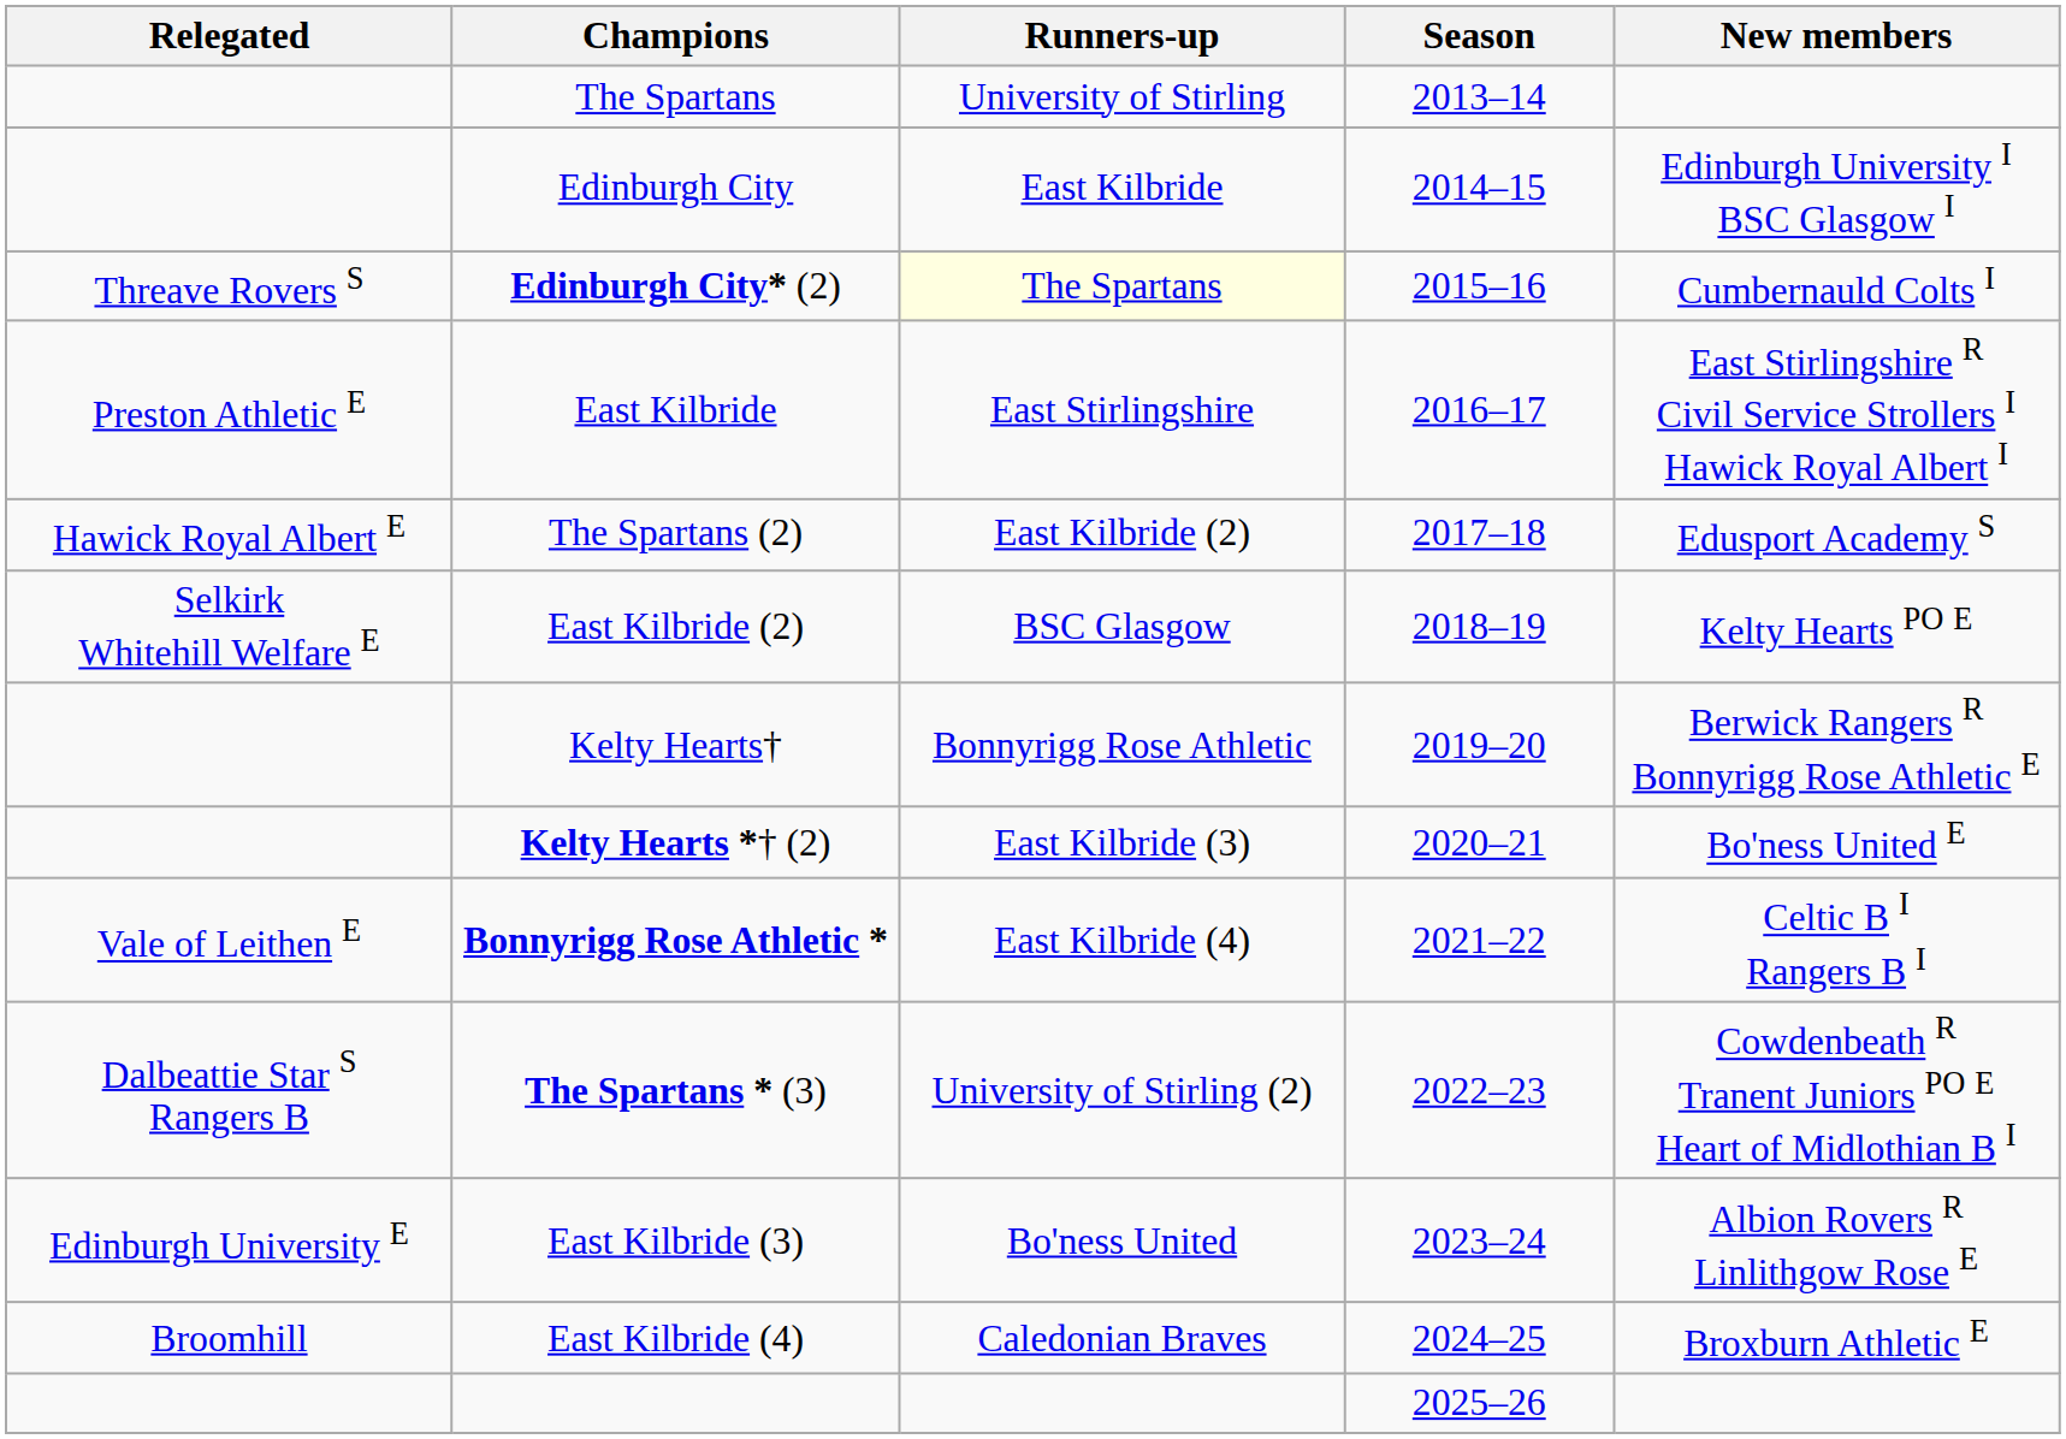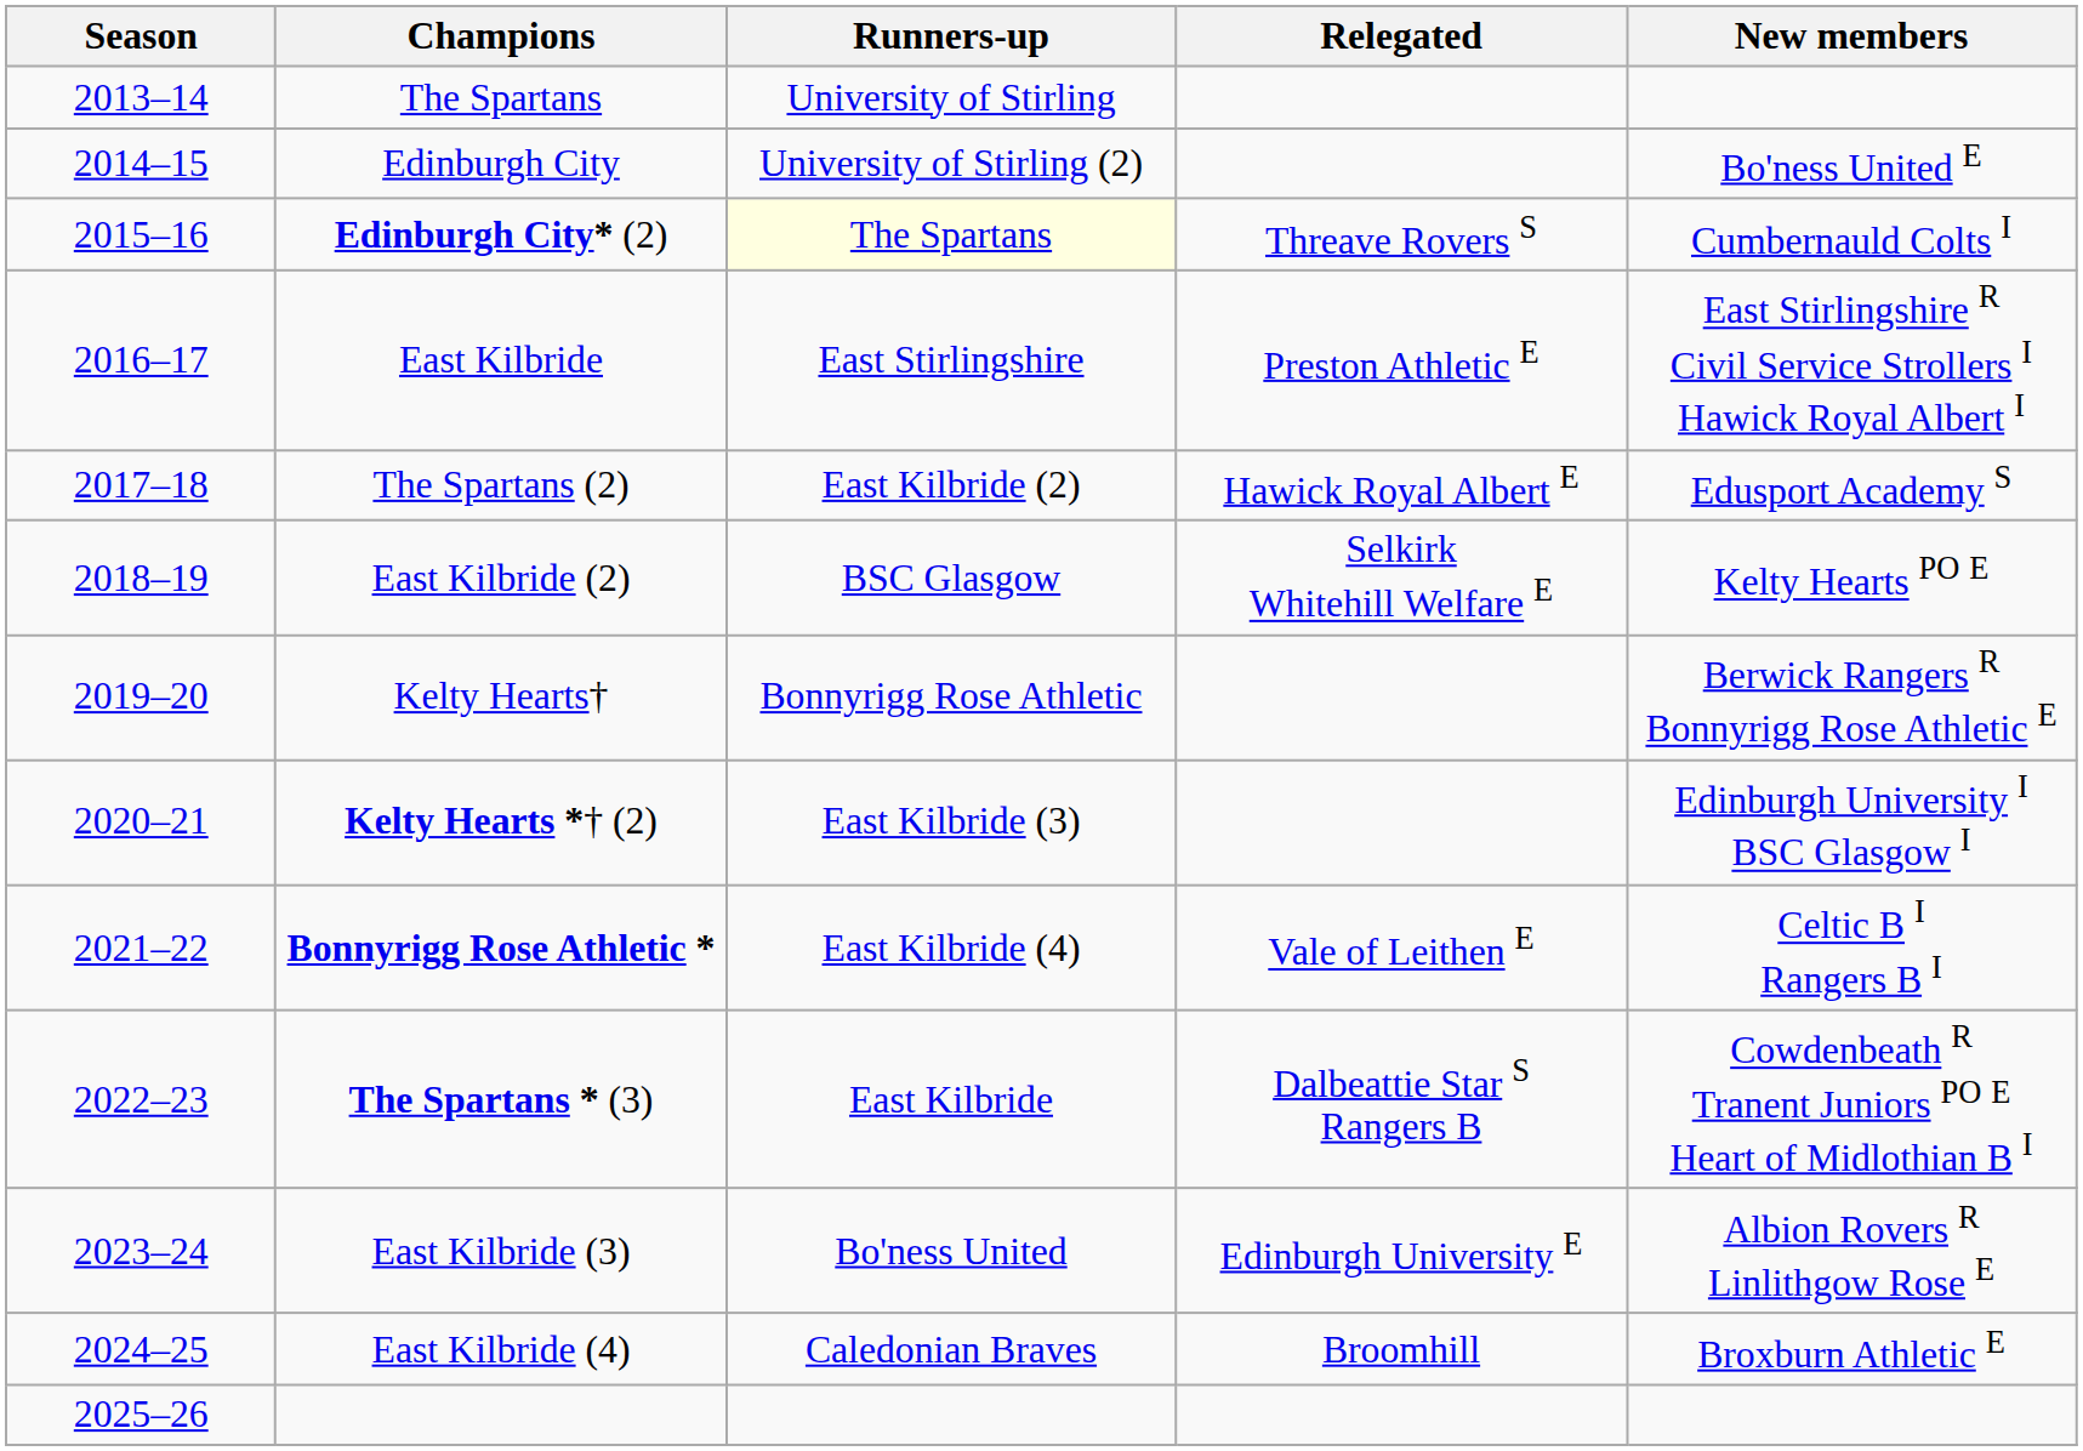 <table class="wikitable" style="text-align: center;">
 <tr>
-<th width=180>Relegated</th>
+<th width=105>Season</th>
 <th width=180>Champions</th>
 <th width=180>Runners-up</th>
-<th width=105>Season</th>
+<th width=180>Relegated</th>
 <th width=180>New members</th>
 </tr>
 <tr>
-<td></td>
+<td><a href='#'>2013–14</a></td>
 <td><a href='#'>The Spartans</a></td>
 <td><a href='#'>University of Stirling</a></td>
-<td><a href='#'>2013–14</a></td>
+<td></td>
 <td></td>
 </tr>
 <tr>
+<td><a href='#'>2014–15</a></td>
+<td><a href='#'>Edinburgh City</a></td>
+<td><a href='#'>University of Stirling</a> (2)</td>
 <td></td>
-<td><a href='#'>Edinburgh City</a></td>
+<td><a href='#'>Bo'ness United</a> <sup>E</sup></td>
+</tr>
+<tr>
+<td><a href='#'>2015–16</a></td>
+<td><strong><a href='#'>Edinburgh City</a>*</strong> (2)</td>
+<td style="background: lightyellow;"><a href='#'>The Spartans</a></td>
+<td><a href='#'>Threave Rovers</a> <sup>S</sup></td>
+<td><a href='#'>Cumbernauld Colts</a> <sup>I</sup></td>
+</tr>
+<tr>
+<td><a href='#'>2016–17</a></td>
 <td><a href='#'>East Kilbride</a></td>
-<td><a href='#'>2014–15</a></td>
+<td><a href='#'>East Stirlingshire</a></td>
+<td><a href='#'>Preston Athletic</a> <sup>E</sup></td>
+<td><a href='#'>East Stirlingshire</a> <sup>R</sup><br><a href='#'>Civil Service Strollers</a> <sup>I</sup><br><a href='#'>Hawick Royal Albert</a> <sup>I</sup></td>
+</tr>
+<tr>
+<td><a href='#'>2017–18</a></td>
+<td><a href='#'>The Spartans</a> (2)</td>
+<td><a href='#'>East Kilbride</a> (2)</td>
+<td><a href='#'>Hawick Royal Albert</a> <sup>E</sup></td>
+<td><a href='#'>Edusport Academy</a> <sup>S</sup></td>
+</tr>
+<tr>
+<td><a href='#'>2018–19</a></td>
+<td><a href='#'>East Kilbride</a> (2)</td>
+<td><a href='#'>BSC Glasgow</a></td>
+<td><a href='#'>Selkirk</a><br><a href='#'>Whitehill Welfare</a> <sup>E</sup></td>
+<td><a href='#'>Kelty Hearts</a> <sup>PO</sup> <sup>E</sup></td>
+</tr>
+<tr>
+<td><a href='#'>2019–20</a></td>
+<td><a href='#'>Kelty Hearts</a>†</td>
+<td><a href='#'>Bonnyrigg Rose Athletic</a></td>
+<td></td>
+<td><a href='#'>Berwick Rangers</a> <sup>R</sup><br><a href='#'>Bonnyrigg Rose Athletic</a> <sup>E</sup></td>
+</tr>
+<tr>
+<td><a href='#'>2020–21</a></td>
+<td><strong><a href='#'>Kelty Hearts</a> *</strong>† (2)</td>
+<td><a href='#'>East Kilbride</a> (3)</td>
+<td></td>
 <td><a href='#'>Edinburgh University</a> <sup>I</sup><br><a href='#'>BSC Glasgow</a> <sup>I</sup></td>
 </tr>
 <tr>
-<td><a href='#'>Threave Rovers</a> <sup>S</sup></td>
-<td><strong><a href='#'>Edinburgh City</a>*</strong> (2)</td>
-<td style="background: lightyellow;"><a href='#'>The Spartans</a></td>
-<td><a href='#'>2015–16</a></td>
-<td><a href='#'>Cumbernauld Colts</a> <sup>I</sup></td>
-</tr>
-<tr>
-<td><a href='#'>Preston Athletic</a> <sup>E</sup></td>
-<td><a href='#'>East Kilbride</a></td>
-<td><a href='#'>East Stirlingshire</a></td>
-<td><a href='#'>2016–17</a></td>
-<td><a href='#'>East Stirlingshire</a> <sup>R</sup><br><a href='#'>Civil Service Strollers</a> <sup>I</sup><br><a href='#'>Hawick Royal Albert</a> <sup>I</sup></td>
-</tr>
-<tr>
-<td><a href='#'>Hawick Royal Albert</a> <sup>E</sup></td>
-<td><a href='#'>The Spartans</a> (2)</td>
-<td><a href='#'>East Kilbride</a> (2)</td>
-<td><a href='#'>2017–18</a></td>
-<td><a href='#'>Edusport Academy</a> <sup>S</sup></td>
-</tr>
-<tr>
-<td><a href='#'>Selkirk</a><br><a href='#'>Whitehill Welfare</a> <sup>E</sup></td>
-<td><a href='#'>East Kilbride</a> (2)</td>
-<td><a href='#'>BSC Glasgow</a></td>
-<td><a href='#'>2018–19</a></td>
-<td><a href='#'>Kelty Hearts</a> <sup>PO</sup> <sup>E</sup></td>
-</tr>
-<tr>
-<td></td>
-<td><a href='#'>Kelty Hearts</a>†</td>
-<td><a href='#'>Bonnyrigg Rose Athletic</a></td>
-<td><a href='#'>2019–20</a></td>
-<td><a href='#'>Berwick Rangers</a> <sup>R</sup><br><a href='#'>Bonnyrigg Rose Athletic</a> <sup>E</sup></td>
-</tr>
-<tr>
-<td></td>
-<td><strong><a href='#'>Kelty Hearts</a> *</strong>† (2)</td>
-<td><a href='#'>East Kilbride</a> (3)</td>
-<td><a href='#'>2020–21</a></td>
-<td><a href='#'>Bo'ness United</a> <sup>E</sup></td>
-</tr>
-<tr>
-<td><a href='#'>Vale of Leithen</a> <sup>E</sup></td>
+<td><a href='#'>2021–22</a></td>
 <td><strong><a href='#'>Bonnyrigg Rose Athletic</a> *</strong></td>
 <td><a href='#'>East Kilbride</a> (4)</td>
-<td><a href='#'>2021–22</a></td>
+<td><a href='#'>Vale of Leithen</a> <sup>E</sup></td>
 <td><a href='#'>Celtic B</a> <sup>I</sup><br><a href='#'>Rangers B</a> <sup>I</sup></td>
 </tr>
 <tr>
+<td><a href='#'>2022–23</a></td>
+<td><strong><a href='#'>The Spartans</a> *</strong> (3)</td>
+<td><a href='#'>East Kilbride</a></td>
 <td><a href='#'>Dalbeattie Star</a> <sup>S</sup><br><a href='#'>Rangers B</a></td>
-<td><strong><a href='#'>The Spartans</a> *</strong> (3)</td>
-<td><a href='#'>University of Stirling</a> (2)</td>
-<td><a href='#'>2022–23</a></td>
 <td><a href='#'>Cowdenbeath</a> <sup>R</sup><br><a href='#'>Tranent Juniors</a> <sup>PO</sup> <sup>E</sup><br><a href='#'>Heart of Midlothian B</a> <sup>I</sup></td>
 </tr>
 <tr>
-<td><a href='#'>Edinburgh University</a> <sup>E</sup></td>
+<td><a href='#'>2023–24</a></td>
 <td><a href='#'>East Kilbride</a> (3)</td>
 <td><a href='#'>Bo'ness United</a></td>
-<td><a href='#'>2023–24</a></td>
+<td><a href='#'>Edinburgh University</a> <sup>E</sup></td>
 <td><a href='#'>Albion Rovers</a> <sup>R</sup><br><a href='#'>Linlithgow Rose</a> <sup>E</sup><br></td>
 </tr>
 <tr>
-<td><a href='#'>Broomhill</a></td>
+<td><a href='#'>2024–25</a></td>
 <td><a href='#'>East Kilbride</a> (4)</td>
 <td><a href='#'>Caledonian Braves</a></td>
-<td><a href='#'>2024–25</a></td>
+<td><a href='#'>Broomhill</a></td>
 <td><a href='#'>Broxburn Athletic</a> <sup>E</sup><br></td>
 </tr>
 <tr>
+<td><a href='#'>2025–26</a></td>
 <td></td>
 <td></td>
 <td></td>
-<td><a href='#'>2025–26</a></td>
 <td></td>
 </tr>
 </table>
